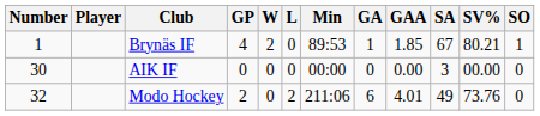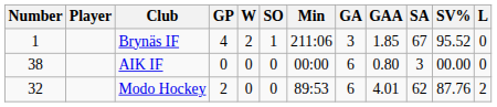 <table class="wikitable sortable" style="text-align: center;">
 <tr>
 <th>Number</th>
 <th>Player</th>
 <th>Club</th>
 <th>GP</th>
 <th>W</th>
-<th>L</th>
+<th>SO</th>
 <th>Min</th>
 <th>GA</th>
 <th>GAA</th>
 <th>SA</th>
 <th>SV%</th>
-<th>SO</th>
+<th>L</th>
 </tr>
 <tr>
 <td>1</td>
 <td align=left></td>
 <td align=left> <a href='#'>Brynäs IF</a></td>
 <td>4</td>
 <td>2</td>
-<td>0</td>
-<td>89:53</td>
 <td>1</td>
+<td>211:06</td>
+<td>3</td>
 <td>1.85</td>
 <td>67</td>
-<td>80.21</td>
-<td>1</td>
+<td>95.52</td>
+<td>0</td>
 </tr>
 <tr>
-<td>30</td>
+<td>38</td>
 <td align=left></td>
 <td align=left> <a href='#'>AIK IF</a></td>
 <td>0</td>
 <td>0</td>
 <td>0</td>
 <td>00:00</td>
-<td>0</td>
-<td>0.00</td>
+<td>6</td>
+<td>0.80</td>
 <td>3</td>
 <td>00.00</td>
 <td>0</td>
 </tr>
 <tr>
 <td>32</td>
 <td align=left></td>
 <td align=left> <a href='#'>Modo Hockey</a></td>
 <td>2</td>
 <td>0</td>
-<td>2</td>
-<td>211:06</td>
+<td>0</td>
+<td>89:53</td>
 <td>6</td>
 <td>4.01</td>
-<td>49</td>
-<td>73.76</td>
-<td>0</td>
+<td>62</td>
+<td>87.76</td>
+<td>2</td>
 </tr>
 </table>
